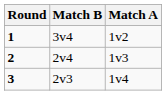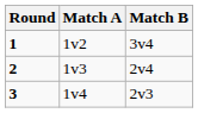 <table class="wikitable">
 <tr>
 <th>Round</th>
+<th>Match A</th>
 <th>Match B</th>
-<th>Match A</th>
 </tr>
 <tr>
 <td><strong>1</strong></td>
+<td>1v2</td>
 <td>3v4</td>
-<td>1v2</td>
 </tr>
 <tr>
 <td><strong>2</strong></td>
+<td>1v3</td>
 <td>2v4</td>
-<td>1v3</td>
 </tr>
 <tr>
 <td><strong>3</strong></td>
+<td>1v4</td>
 <td>2v3</td>
-<td>1v4</td>
 </tr>
 </table>
